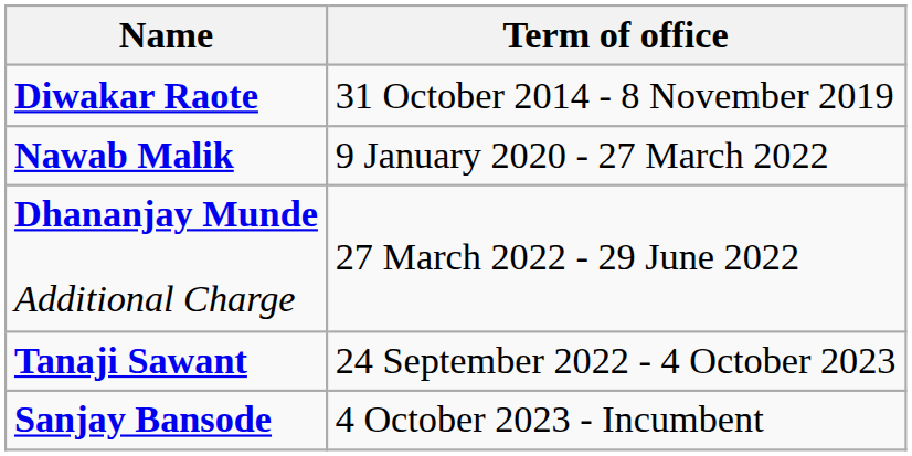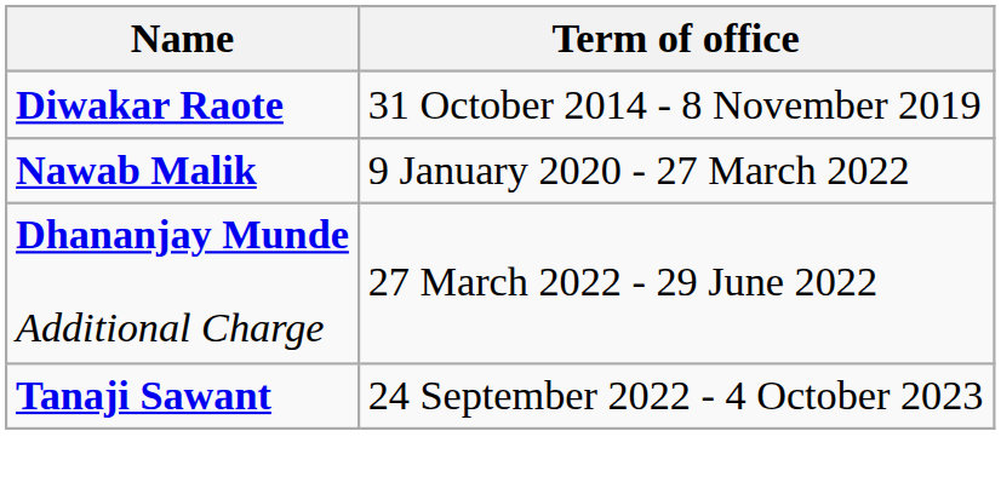 <table class="wikitable">
 <tr>
 <th>Name</th>
 <th>Term of office</th>
 </tr>
 <tr>
 <td><strong><a href='#'>Diwakar Raote</a></strong><br></td>
 <td>31 October 2014 - 8 November 2019</td>
 </tr>
 <tr>
 <td><strong><a href='#'>Nawab Malik</a></strong><br></td>
 <td>9 January 2020 - 27 March 2022</td>
 </tr>
 <tr>
 <td><strong><a href='#'>Dhananjay Munde</a></strong><br><br><em>Additional Charge</em></td>
 <td>27 March 2022 - 29 June 2022</td>
 </tr>
 <tr>
 <td><strong><a href='#'>Tanaji Sawant</a></strong><br></td>
 <td>24 September 2022 - 4 October 2023</td>
 </tr>
-<tr>
-<td><strong><a href='#'>Sanjay Bansode</a></strong><br></td>
-<td>4 October 2023 - Incumbent</td>
-</tr>
 </table>
